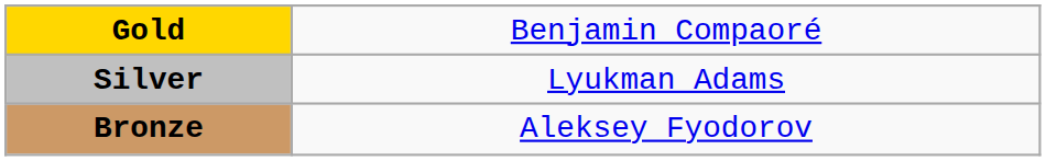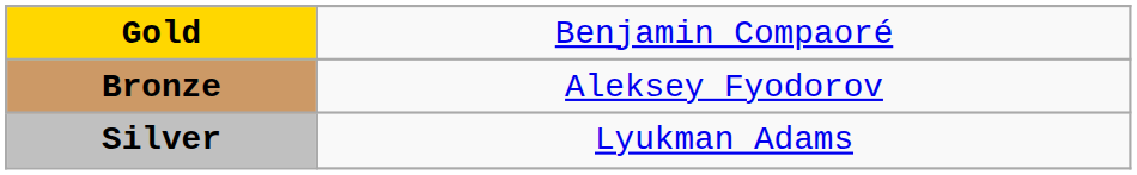 <table class="wikitable" style=" text-align:center; " width="35%">
 <tr>
 <td bgcolor="gold"><strong>Gold</strong></td>
 <td><a href='#'>Benjamin Compaoré</a><br>  <small><em></em></small></td>
 </tr>
 <tr>
+<td bgcolor="CC9966"><strong>Bronze</strong></td>
+<td><a href='#'>Aleksey Fyodorov</a><br>  <small><em></em></small></td>
+</tr>
+<tr>
 <td bgcolor="silver"><strong>Silver</strong></td>
 <td><a href='#'>Lyukman Adams</a><br>  <small><em></em></small></td>
 </tr>
-<tr>
-<td bgcolor="CC9966"><strong>Bronze</strong></td>
-<td><a href='#'>Aleksey Fyodorov</a><br>  <small><em></em></small></td>
-</tr>
 </table>
